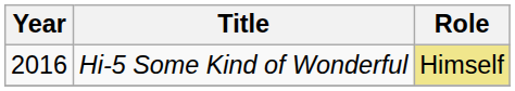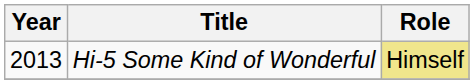 <table class="wikitable sortable">
 <tr>
 <th scope="col">Year</th>
 <th scope="col">Title</th>
 <th scope="col">Role</th>
 </tr>
 <tr>
-<td>2016</td>
+<td>2013</td>
 <td><em>Hi-5 Some Kind of Wonderful</em></td>
 <td style="background: khaki;">Himself</td>
 </tr>
 <tr>
 </tr>
 </table>
